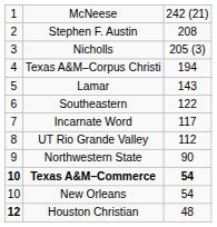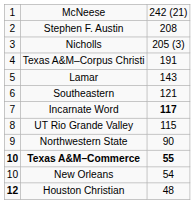 <table class="wikitable">
 <tr align="center">
 <td>1</td>
 <td>McNeese</td>
 <td>242 (21)</td>
 </tr>
 <tr align="center">
 <td>2</td>
 <td>Stephen F. Austin</td>
 <td>208</td>
 </tr>
 <tr align="center">
 <td>3</td>
 <td>Nicholls</td>
 <td>205 (3)</td>
 </tr>
 <tr align="center">
 <td>4</td>
 <td>Texas A&M–Corpus Christi</td>
-<td>194</td>
+<td>191</td>
 </tr>
 <tr align="center">
 <td>5</td>
 <td>Lamar</td>
 <td>143</td>
 </tr>
 <tr align="center">
 <td>6</td>
 <td>Southeastern</td>
-<td>122</td>
+<td>121</td>
 </tr>
 <tr align="center">
 <td>7</td>
 <td>Incarnate Word</td>
-<td>117</td>
+<td><strong>117</strong></td>
 </tr>
 <tr align="center">
 <td>8</td>
 <td>UT Rio Grande Valley</td>
-<td>112</td>
+<td>115</td>
 </tr>
 <tr align="center">
 <td>9</td>
 <td>Northwestern State</td>
 <td>90</td>
 </tr>
 <tr align="center">
 <td><strong>10</strong></td>
 <td><strong>Texas A&M–Commerce</strong></td>
-<td><strong>54</strong></td>
+<td><strong>55</strong></td>
 </tr>
 <tr align="center">
 <td>10</td>
 <td>New Orleans</td>
 <td>54</td>
 </tr>
 <tr align="center">
 <td><strong>12</strong></td>
 <td>Houston Christian</td>
 <td>48</td>
 </tr>
 </table>
